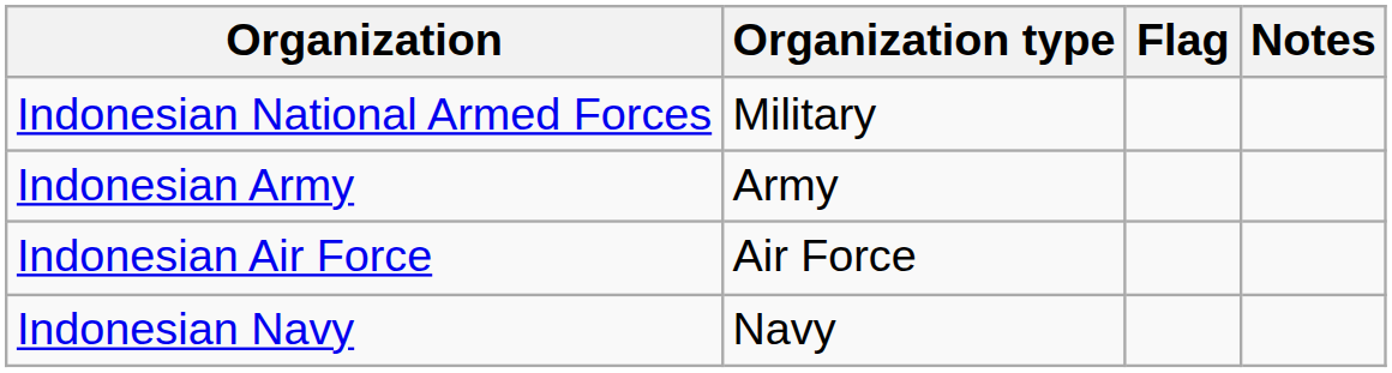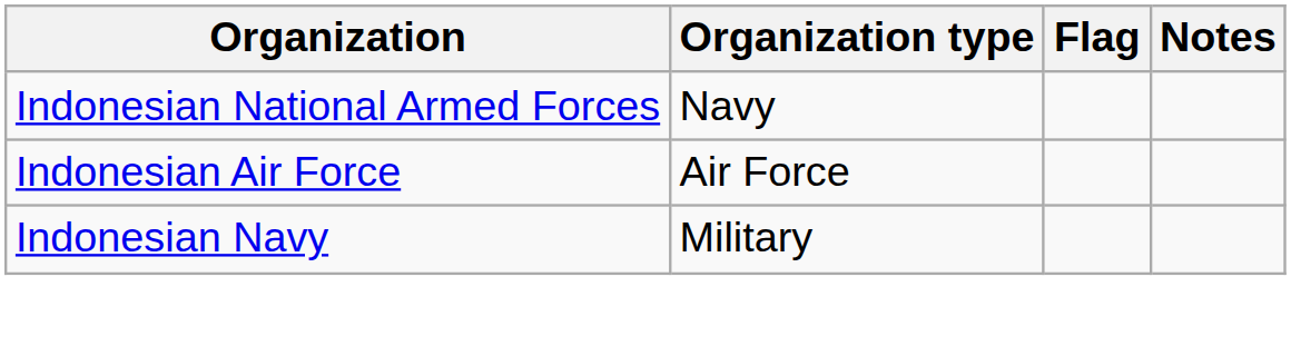 <table class="wikitable">
 <tr>
 <th>Organization</th>
 <th>Organization type</th>
 <th>Flag</th>
 <th>Notes</th>
 </tr>
 <tr>
 <td><a href='#'>Indonesian National Armed Forces</a></td>
-<td>Military</td>
-<td></td>
-<td></td>
-</tr>
-<tr>
-<td><a href='#'>Indonesian Army</a></td>
-<td>Army</td>
+<td>Navy</td>
 <td></td>
 <td></td>
 </tr>
 <tr>
 <td><a href='#'>Indonesian Air Force</a></td>
 <td>Air Force</td>
 <td></td>
 <td></td>
 </tr>
 <tr>
 <td><a href='#'>Indonesian Navy</a></td>
-<td>Navy</td>
+<td>Military</td>
 <td></td>
 <td></td>
 </tr>
 </table>
